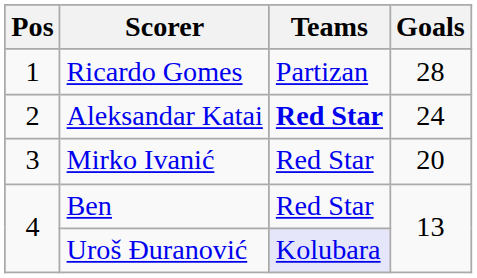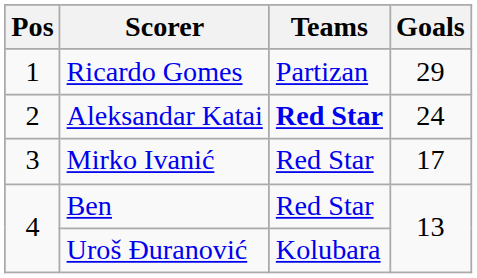 <table class="wikitable">
 <tr>
 <th>Pos</th>
 <th>Scorer</th>
 <th>Teams</th>
 <th align=center>Goals</th>
 </tr>
 <tr>
 <td style="text-align:center;">1</td>
 <td> <a href='#'>Ricardo Gomes</a></td>
 <td><a href='#'>Partizan</a></td>
-<td style="text-align:center;">28</td>
+<td style="text-align:center;">29</td>
 </tr>
 <tr>
 <td style="text-align:center;">2</td>
 <td> <a href='#'>Aleksandar Katai</a></td>
 <td><strong><a href='#'>Red Star</a></strong></td>
 <td style="text-align:center;">24</td>
 </tr>
 <tr>
 <td style="text-align:center;">3</td>
 <td> <a href='#'>Mirko Ivanić</a></td>
 <td><a href='#'>Red Star</a></td>
-<td style="text-align:center;">20</td>
+<td style="text-align:center;">17</td>
 </tr>
 <tr>
 <td rowspan=2 style="text-align:center;">4</td>
 <td> <a href='#'>Ben</a></td>
 <td><a href='#'>Red Star</a></td>
 <td rowspan=2 style="text-align:center;">13</td>
 </tr>
 <tr>
 <td> <a href='#'>Uroš Đuranović</a></td>
-<td style="background: lavender;"><a href='#'>Kolubara</a></td>
+<td><a href='#'>Kolubara</a></td>
 </tr>
 </table>
